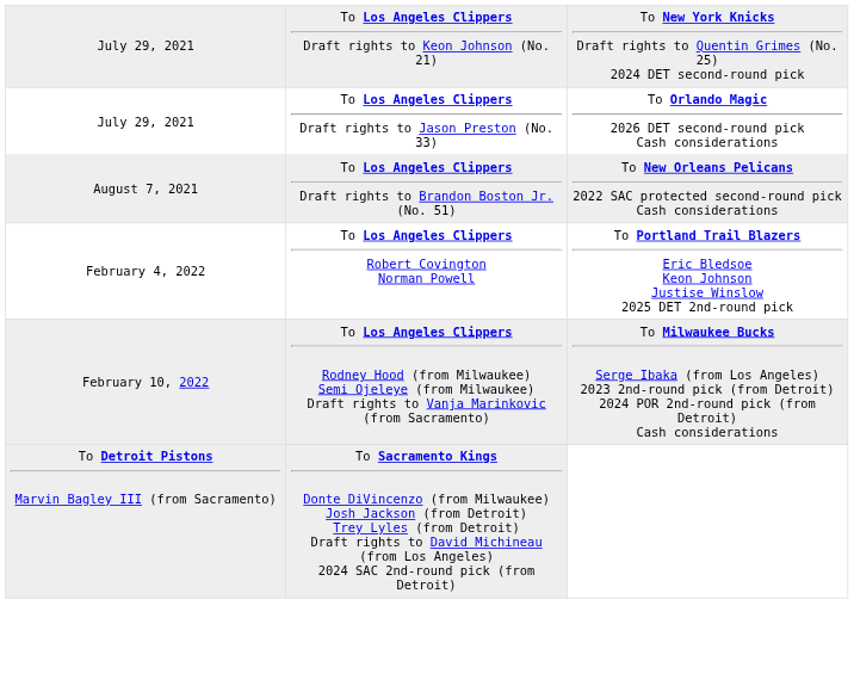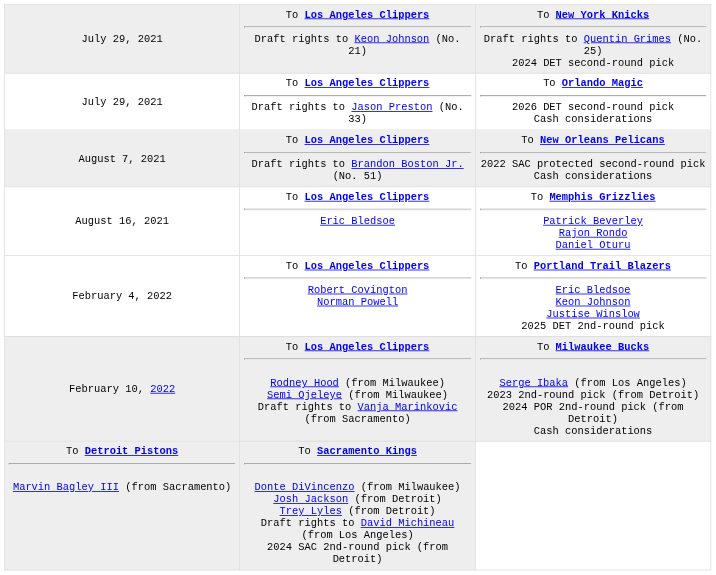 <table border=1 style="border-collapse:collapse; text-align: center; width: 100%" bordercolor="#DFDFDF"  cellpadding="5">
 <tr bgcolor="eeeeee">
 <td style="width:12%">July 29, 2021</td>
 <td style="width:30%" valign="top">To <strong><a href='#'>Los Angeles Clippers</a></strong><hr>Draft rights to <a href='#'>Keon Johnson</a> (No. 21)</td>
 <td style="width:30%" valign="top">To <strong><a href='#'>New York Knicks</a></strong><hr>Draft rights to <a href='#'>Quentin Grimes</a> (No. 25)<br>2024 DET second-round pick</td>
 </tr>
 <tr>
 <td style="width:12%">July 29, 2021</td>
 <td style="width:30%" valign="top">To <strong><a href='#'>Los Angeles Clippers</a></strong><hr>Draft rights to <a href='#'>Jason Preston</a> (No. 33)</td>
 <td style="width:30%" valign="top">To <strong><a href='#'>Orlando Magic</a></strong><hr>2026 DET second-round pick<br>Cash considerations</td>
 </tr>
 <tr bgcolor="eeeeee">
 <td style="width:12%">August 7, 2021</td>
 <td style="width:30%" valign="top">To <strong><a href='#'>Los Angeles Clippers</a></strong><hr>Draft rights to <a href='#'>Brandon Boston Jr.</a> (No. 51)</td>
 <td style="width:30%" valign="top">To <strong><a href='#'>New Orleans Pelicans</a></strong><hr>2022 SAC protected second-round pick<br>Cash considerations</td>
+</tr>
+<tr>
+<td style="width:12%">August 16, 2021</td>
+<td style="width:30%" valign="top">To <strong><a href='#'>Los Angeles Clippers</a></strong><hr><a href='#'>Eric Bledsoe</a></td>
+<td style="width:30%" valign="top">To <strong><a href='#'>Memphis Grizzlies</a></strong><hr><a href='#'>Patrick Beverley</a><br><a href='#'>Rajon Rondo</a><br><a href='#'>Daniel Oturu</a></td>
 </tr>
 <tr>
 <td style="width:12%">February 4, 2022</td>
 <td style="width:30%" valign="top">To <strong><a href='#'>Los Angeles Clippers</a></strong><hr><a href='#'>Robert Covington</a><br><a href='#'>Norman Powell</a></td>
 <td style="width:30%" valign="top">To <strong><a href='#'>Portland Trail Blazers</a></strong><hr><a href='#'>Eric Bledsoe</a><br><a href='#'>Keon Johnson</a><br><a href='#'>Justise Winslow</a><br>2025 DET 2nd-round pick</td>
 </tr>
 <tr>
 </tr>
 <tr bgcolor="eeeeee">
 <td style="width:12%" rowspan=2>February 10, <a href='#'>2022</a></td>
 <td style="width:30%" valign="top">To <strong><a href='#'>Los Angeles Clippers</a></strong><hr><br><a href='#'>Rodney Hood</a> (from Milwaukee)<br><a href='#'>Semi Ojeleye</a> (from Milwaukee)<br>Draft rights to <a href='#'>Vanja Marinkovic</a> (from Sacramento)</td>
 <td style="width:30%" valign="top">To <strong><a href='#'>Milwaukee Bucks</a></strong><hr><br><a href='#'>Serge Ibaka</a> (from Los Angeles)<br>2023 2nd-round pick (from Detroit)<br>2024 POR 2nd-round pick (from Detroit)<br>Cash considerations</td>
 </tr>
 <tr>
 </tr>
 <tr bgcolor="eeeeee">
 <td style="width:30%; vertical-align:top;">To <strong><a href='#'>Detroit Pistons</a></strong><hr><br><a href='#'>Marvin Bagley III</a> (from Sacramento)</td>
 <td style="width:30%; vertical-align:top;">To <strong><a href='#'>Sacramento Kings</a></strong><hr><br><a href='#'>Donte DiVincenzo</a> (from Milwaukee)<br><a href='#'>Josh Jackson</a> (from Detroit)<br><a href='#'>Trey Lyles</a> (from Detroit)<br>Draft rights to <a href='#'>David Michineau</a> (from Los Angeles)<br>2024 SAC 2nd-round pick (from Detroit)</td>
 </tr>
 </table>
